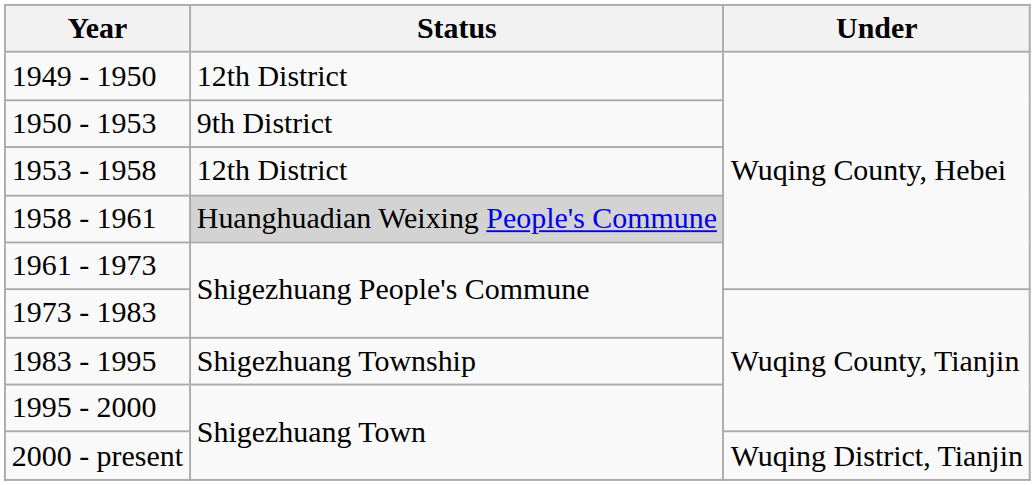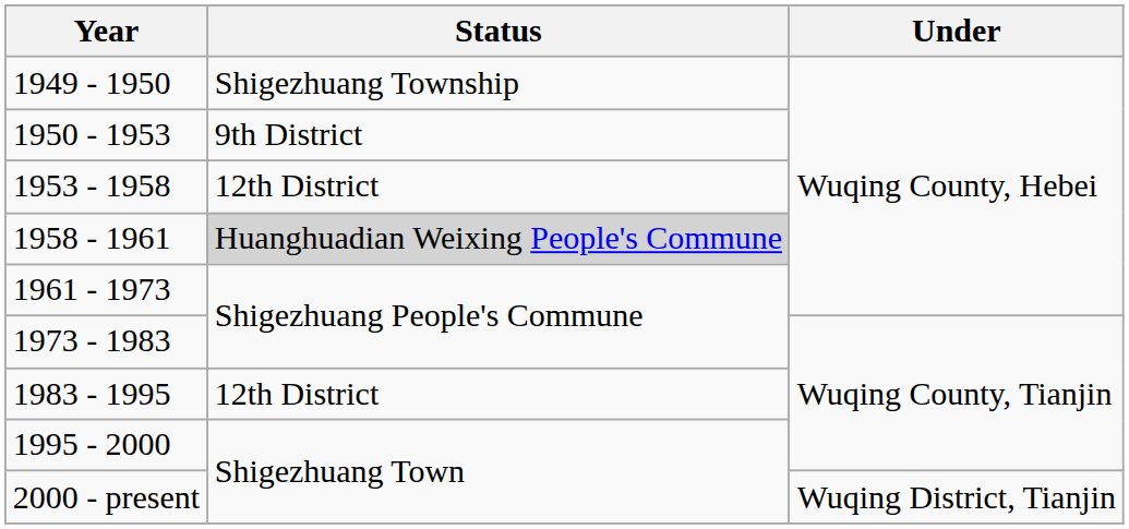 <table class="wikitable">
 <tr>
 <th>Year</th>
 <th>Status</th>
 <th>Under</th>
 </tr>
 <tr>
 <td>1949 - 1950</td>
-<td>12th District</td>
+<td>Shigezhuang Township</td>
 <td rowspan="5">Wuqing County, Hebei</td>
 </tr>
 <tr>
 <td>1950 - 1953</td>
 <td>9th District</td>
 </tr>
 <tr>
 <td>1953 - 1958</td>
 <td>12th District</td>
 </tr>
 <tr>
 <td>1958 - 1961</td>
 <td style="background: lightgrey;">Huanghuadian Weixing <a href='#'>People's Commune</a></td>
 </tr>
 <tr>
 <td>1961 - 1973</td>
 <td rowspan="2">Shigezhuang People's Commune</td>
 </tr>
 <tr>
 <td>1973 - 1983</td>
 <td rowspan="3">Wuqing County, Tianjin</td>
 </tr>
 <tr>
 <td>1983 - 1995</td>
-<td>Shigezhuang Township</td>
+<td>12th District</td>
 </tr>
 <tr>
 <td>1995 - 2000</td>
 <td rowspan="2">Shigezhuang Town</td>
 </tr>
 <tr>
 <td>2000 - present</td>
 <td>Wuqing District, Tianjin</td>
 </tr>
 </table>
